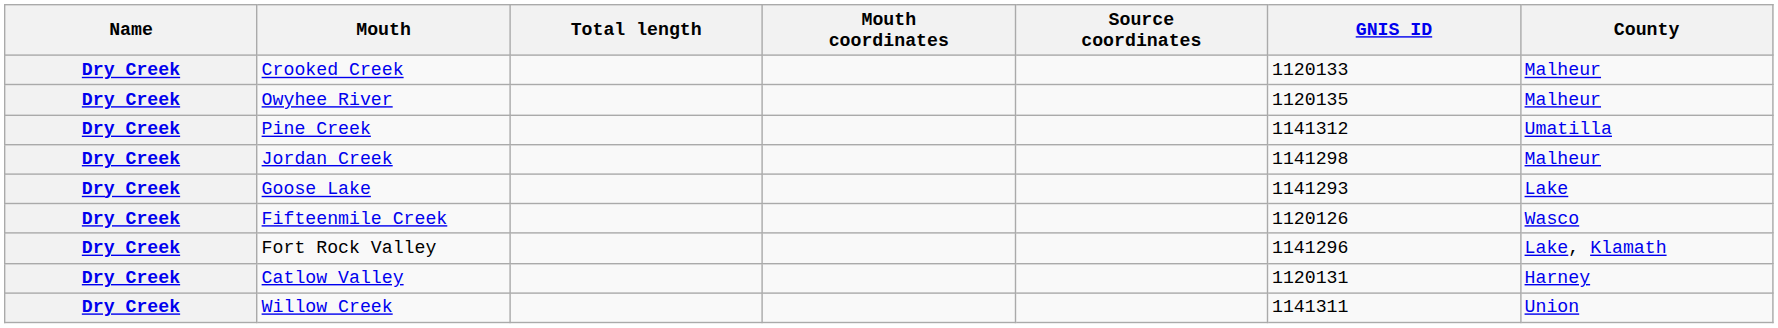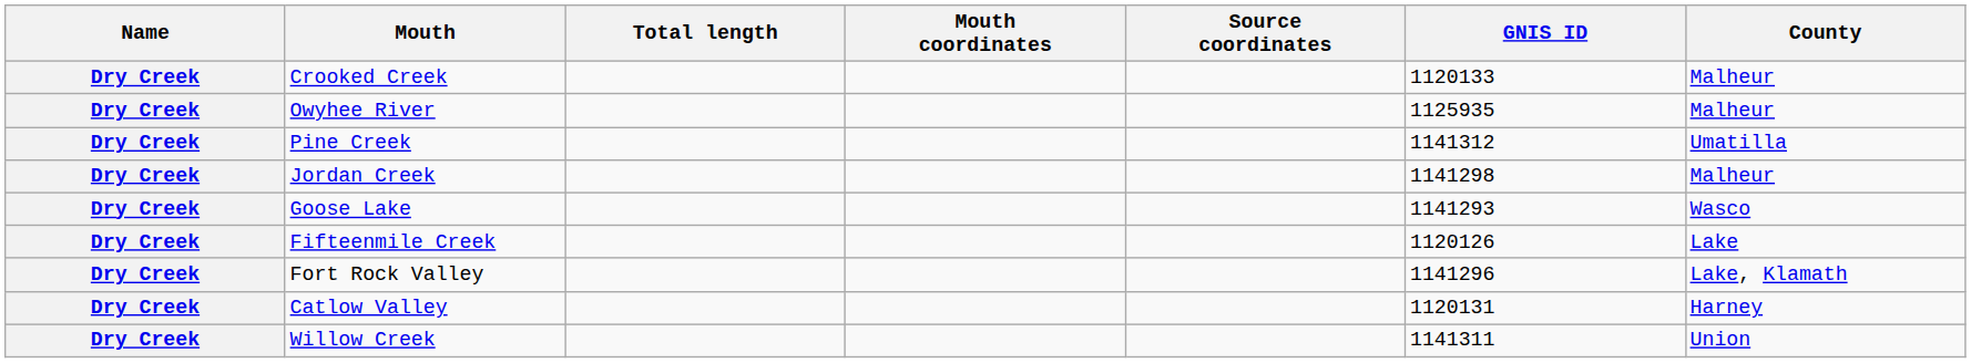 <table class="wikitable sortable plainrowheaders" style="width:100%">
 <tr>
 <th scope="col" width=10%><strong>Name</strong></th>
 <th scope="col" width=10%><strong>Mouth</strong></th>
 <th scope="col" width=10%><strong>Total length</strong></th>
 <th scope="col" width=10%><strong>Mouth<br> coordinates</strong></th>
 <th scope="col" width=10%><strong>Source<br> coordinates</strong></th>
 <th scope="col" width=10%><strong><a href='#'>GNIS ID</a></strong></th>
 <th scope="col" width=10%><strong>County</strong></th>
 </tr>
 <tr ->
 <th scope="row"><a href='#'>Dry Creek</a></th>
 <td><a href='#'>Crooked Creek</a></td>
 <td></td>
 <td></td>
 <td></td>
 <td>1120133</td>
 <td><a href='#'>Malheur</a></td>
 </tr>
 <tr ->
 <th scope="row"><a href='#'>Dry Creek</a></th>
 <td><a href='#'>Owyhee River</a></td>
 <td></td>
 <td></td>
 <td></td>
-<td>1120135</td>
+<td>1125935</td>
 <td><a href='#'>Malheur</a></td>
 </tr>
 <tr ->
 <th scope="row"><a href='#'>Dry Creek</a></th>
 <td><a href='#'>Pine Creek</a></td>
 <td></td>
 <td></td>
 <td></td>
 <td>1141312</td>
 <td><a href='#'>Umatilla</a></td>
 </tr>
 <tr ->
 <th scope="row"><a href='#'>Dry Creek</a></th>
 <td><a href='#'>Jordan Creek</a></td>
 <td></td>
 <td></td>
 <td></td>
 <td>1141298</td>
 <td><a href='#'>Malheur</a></td>
 </tr>
 <tr ->
 <th scope="row"><a href='#'>Dry Creek</a></th>
 <td><a href='#'>Goose Lake</a></td>
 <td></td>
 <td></td>
 <td></td>
 <td>1141293</td>
-<td><a href='#'>Lake</a></td>
+<td><a href='#'>Wasco</a></td>
 </tr>
 <tr ->
 <th scope="row"><a href='#'>Dry Creek</a></th>
 <td><a href='#'>Fifteenmile Creek</a></td>
 <td></td>
 <td></td>
 <td></td>
 <td>1120126</td>
-<td><a href='#'>Wasco</a></td>
+<td><a href='#'>Lake</a></td>
 </tr>
 <tr ->
 <th scope="row"><a href='#'>Dry Creek</a></th>
 <td>Fort Rock Valley</td>
 <td></td>
 <td></td>
 <td></td>
 <td>1141296</td>
 <td><a href='#'>Lake</a>, <a href='#'>Klamath</a></td>
 </tr>
 <tr ->
 <th scope="row"><a href='#'>Dry Creek</a></th>
 <td><a href='#'>Catlow Valley</a></td>
 <td></td>
 <td></td>
 <td></td>
 <td>1120131</td>
 <td><a href='#'>Harney</a></td>
 </tr>
 <tr ->
 <th scope="row"><a href='#'>Dry Creek</a></th>
 <td><a href='#'>Willow Creek</a></td>
 <td></td>
 <td></td>
 <td></td>
 <td>1141311</td>
 <td><a href='#'>Union</a></td>
 </tr>
 </table>
